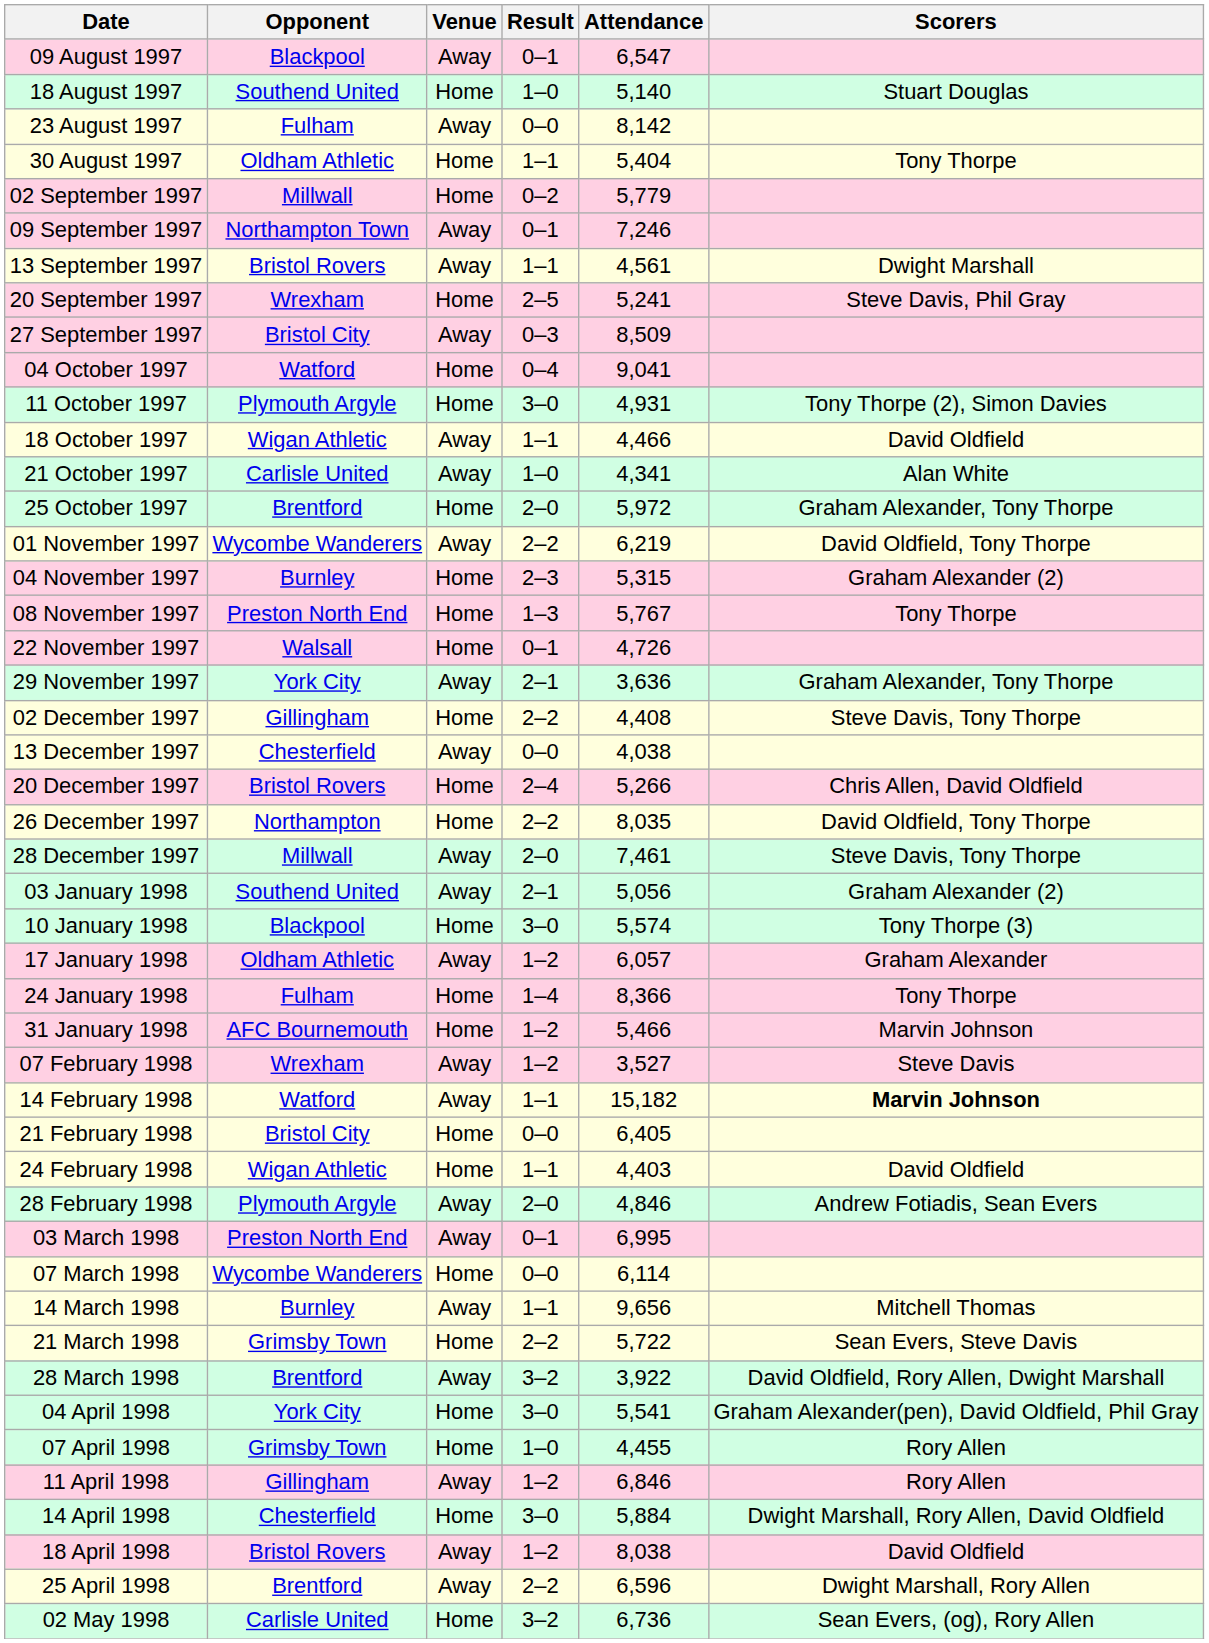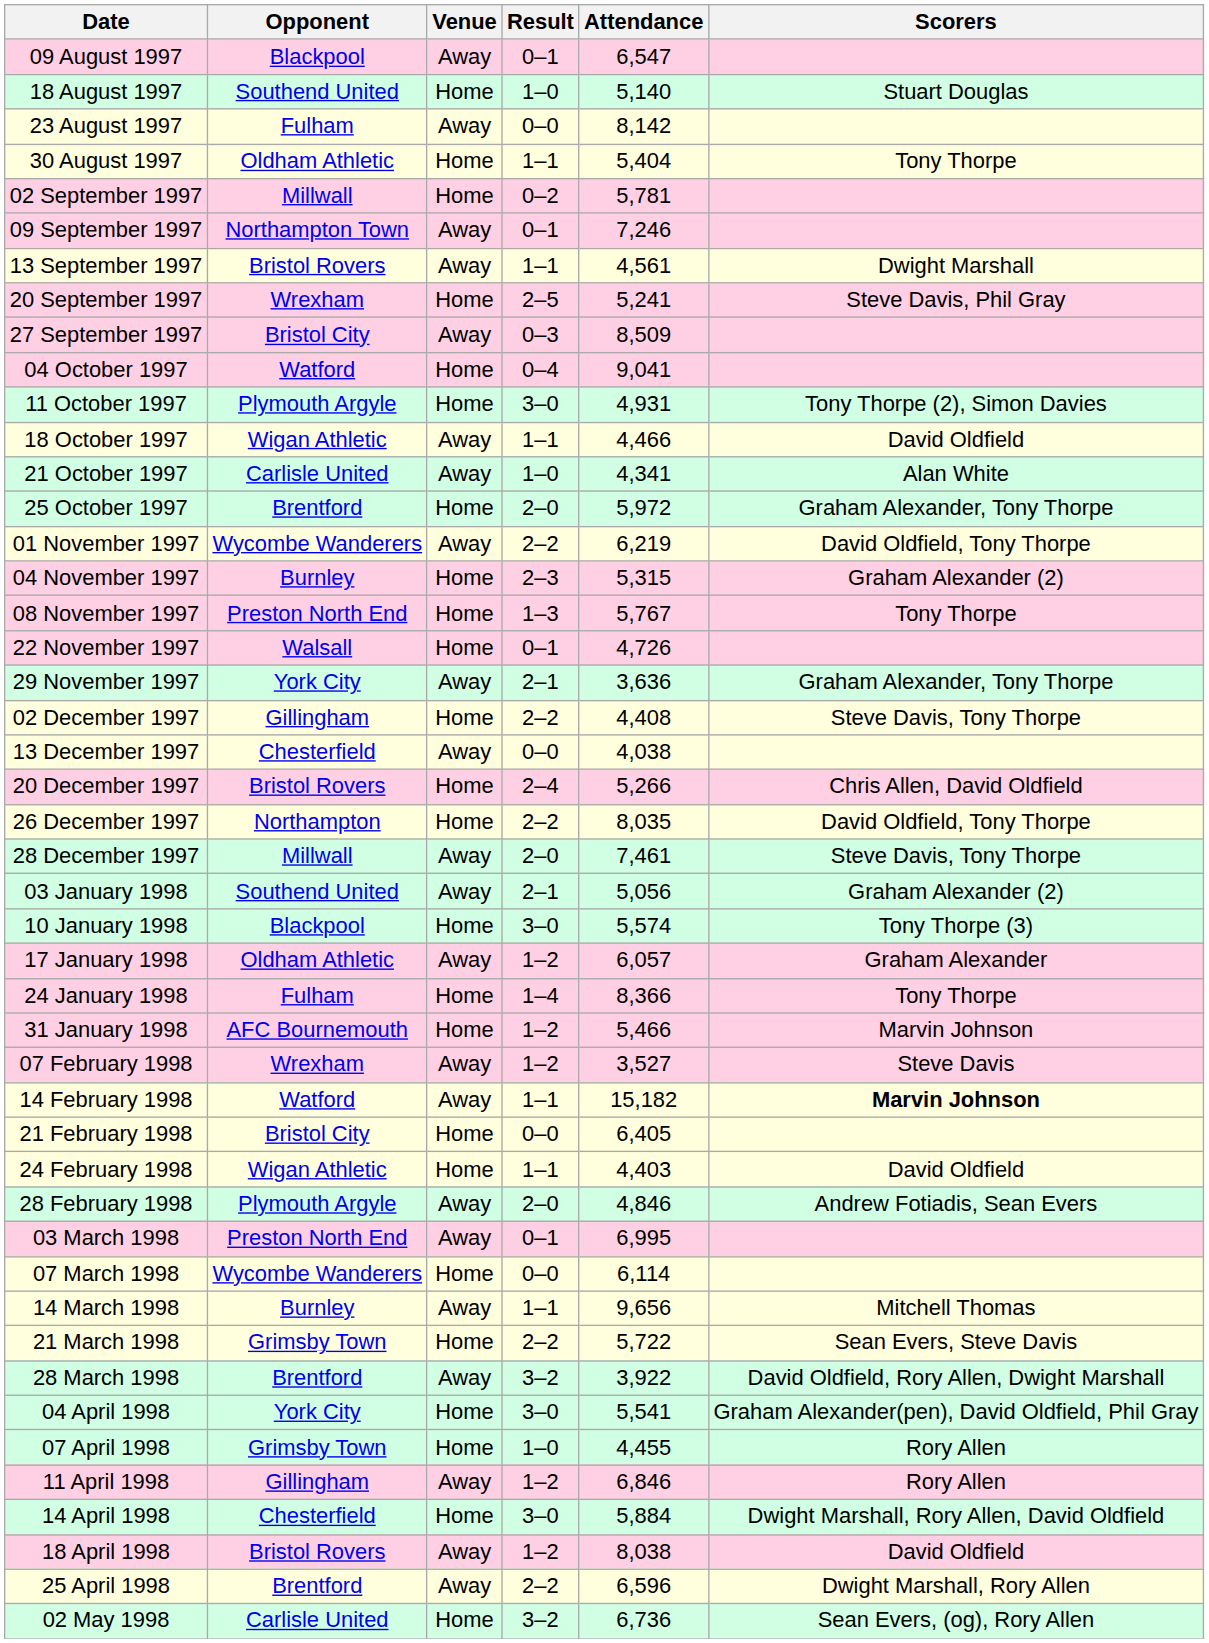 <table class="wikitable sortable" style="font-size:100%; text-align:center">
 <tr>
 <th>Date</th>
 <th>Opponent</th>
 <th>Venue</th>
 <th>Result</th>
 <th>Attendance</th>
 <th>Scorers</th>
 </tr>
 <tr style="background-color: #ffd0e3;">
 <td>09 August 1997</td>
 <td><a href='#'>Blackpool</a></td>
 <td>Away</td>
 <td>0–1</td>
 <td>6,547</td>
 <td></td>
 </tr>
 <tr style="background-color: #d0ffe3;">
 <td>18 August 1997</td>
 <td><a href='#'>Southend United</a></td>
 <td>Home</td>
 <td>1–0</td>
 <td>5,140</td>
 <td>Stuart Douglas</td>
 </tr>
 <tr style="background-color: #ffffdd;">
 <td>23 August 1997</td>
 <td><a href='#'>Fulham</a></td>
 <td>Away</td>
 <td>0–0</td>
 <td>8,142</td>
 <td></td>
 </tr>
 <tr style="background-color: #ffffdd;">
 <td>30 August 1997</td>
 <td><a href='#'>Oldham Athletic</a></td>
 <td>Home</td>
 <td>1–1</td>
 <td>5,404</td>
 <td>Tony Thorpe</td>
 </tr>
 <tr style="background-color: #ffd0e3;">
 <td>02 September 1997</td>
 <td><a href='#'>Millwall</a></td>
 <td>Home</td>
 <td>0–2</td>
-<td>5,779</td>
+<td>5,781</td>
 <td></td>
 </tr>
 <tr style="background-color: #ffd0e3;">
 <td>09 September 1997</td>
 <td><a href='#'>Northampton Town</a></td>
 <td>Away</td>
 <td>0–1</td>
 <td>7,246</td>
 <td></td>
 </tr>
 <tr style="background-color: #ffffdd;">
 <td>13 September 1997</td>
 <td><a href='#'>Bristol Rovers</a></td>
 <td>Away</td>
 <td>1–1</td>
 <td>4,561</td>
 <td>Dwight Marshall</td>
 </tr>
 <tr style="background-color: #ffd0e3;">
 <td>20 September 1997</td>
 <td><a href='#'>Wrexham</a></td>
 <td>Home</td>
 <td>2–5</td>
 <td>5,241</td>
 <td>Steve Davis, Phil Gray</td>
 </tr>
 <tr style="background-color: #ffd0e3;">
 <td>27 September 1997</td>
 <td><a href='#'>Bristol City</a></td>
 <td>Away</td>
 <td>0–3</td>
 <td>8,509</td>
 <td></td>
 </tr>
 <tr style="background-color: #ffd0e3;">
 <td>04 October 1997</td>
 <td><a href='#'>Watford</a></td>
 <td>Home</td>
 <td>0–4</td>
 <td>9,041</td>
 <td></td>
 </tr>
 <tr style="background-color: #d0ffe3;">
 <td>11 October 1997</td>
 <td><a href='#'>Plymouth Argyle</a></td>
 <td>Home</td>
 <td>3–0</td>
 <td>4,931</td>
 <td>Tony Thorpe (2), Simon Davies</td>
 </tr>
 <tr style="background-color: #ffffdd;">
 <td>18 October 1997</td>
 <td><a href='#'>Wigan Athletic</a></td>
 <td>Away</td>
 <td>1–1</td>
 <td>4,466</td>
 <td>David Oldfield</td>
 </tr>
 <tr style="background-color: #d0ffe3;">
 <td>21 October 1997</td>
 <td><a href='#'>Carlisle United</a></td>
 <td>Away</td>
 <td>1–0</td>
 <td>4,341</td>
 <td>Alan White</td>
 </tr>
 <tr style="background-color: #d0ffe3;">
 <td>25 October 1997</td>
 <td><a href='#'>Brentford</a></td>
 <td>Home</td>
 <td>2–0</td>
 <td>5,972</td>
 <td>Graham Alexander, Tony Thorpe</td>
 </tr>
 <tr style="background-color: #ffffdd;">
 <td>01 November 1997</td>
 <td><a href='#'>Wycombe Wanderers</a></td>
 <td>Away</td>
 <td>2–2</td>
 <td>6,219</td>
 <td>David Oldfield, Tony Thorpe</td>
 </tr>
 <tr style="background-color: #ffd0e3;">
 <td>04 November 1997</td>
 <td><a href='#'>Burnley</a></td>
 <td>Home</td>
 <td>2–3</td>
 <td>5,315</td>
 <td>Graham Alexander (2)</td>
 </tr>
 <tr style="background-color: #ffd0e3;">
 <td>08 November 1997</td>
 <td><a href='#'>Preston North End</a></td>
 <td>Home</td>
 <td>1–3</td>
 <td>5,767</td>
 <td>Tony Thorpe</td>
 </tr>
 <tr style="background-color: #ffd0e3;">
 <td>22 November 1997</td>
 <td><a href='#'>Walsall</a></td>
 <td>Home</td>
 <td>0–1</td>
 <td>4,726</td>
 <td></td>
 </tr>
 <tr style="background-color: #d0ffe3;">
 <td>29 November 1997</td>
 <td><a href='#'>York City</a></td>
 <td>Away</td>
 <td>2–1</td>
 <td>3,636</td>
 <td>Graham Alexander, Tony Thorpe</td>
 </tr>
 <tr style="background-color: #ffffdd;">
 <td>02 December 1997</td>
 <td><a href='#'>Gillingham</a></td>
 <td>Home</td>
 <td>2–2</td>
 <td>4,408</td>
 <td>Steve Davis, Tony Thorpe</td>
 </tr>
 <tr style="background-color: #ffffdd;">
 <td>13 December 1997</td>
 <td><a href='#'>Chesterfield</a></td>
 <td>Away</td>
 <td>0–0</td>
 <td>4,038</td>
 <td></td>
 </tr>
 <tr style="background-color: #ffd0e3;">
 <td>20 December 1997</td>
 <td><a href='#'>Bristol Rovers</a></td>
 <td>Home</td>
 <td>2–4</td>
 <td>5,266</td>
 <td>Chris Allen, David Oldfield</td>
 </tr>
 <tr style="background-color: #ffffdd;">
 <td>26 December 1997</td>
 <td><a href='#'>Northampton</a></td>
 <td>Home</td>
 <td>2–2</td>
 <td>8,035</td>
 <td>David Oldfield, Tony Thorpe</td>
 </tr>
 <tr style="background-color: #d0ffe3;">
 <td>28 December 1997</td>
 <td><a href='#'>Millwall</a></td>
 <td>Away</td>
 <td>2–0</td>
 <td>7,461</td>
 <td>Steve Davis, Tony Thorpe</td>
 </tr>
 <tr style="background-color: #d0ffe3;">
 <td>03 January 1998</td>
 <td><a href='#'>Southend United</a></td>
 <td>Away</td>
 <td>2–1</td>
 <td>5,056</td>
 <td>Graham Alexander (2)</td>
 </tr>
 <tr style="background-color: #d0ffe3;">
 <td>10 January 1998</td>
 <td><a href='#'>Blackpool</a></td>
 <td>Home</td>
 <td>3–0</td>
 <td>5,574</td>
 <td>Tony Thorpe (3)</td>
 </tr>
 <tr style="background-color: #ffd0e3;">
 <td>17 January 1998</td>
 <td><a href='#'>Oldham Athletic</a></td>
 <td>Away</td>
 <td>1–2</td>
 <td>6,057</td>
 <td>Graham Alexander</td>
 </tr>
 <tr style="background-color: #ffd0e3;">
 <td>24 January 1998</td>
 <td><a href='#'>Fulham</a></td>
 <td>Home</td>
 <td>1–4</td>
 <td>8,366</td>
 <td>Tony Thorpe</td>
 </tr>
 <tr style="background-color: #ffd0e3;">
 <td>31 January 1998</td>
 <td><a href='#'>AFC Bournemouth</a></td>
 <td>Home</td>
 <td>1–2</td>
 <td>5,466</td>
 <td>Marvin Johnson</td>
 </tr>
 <tr style="background-color: #ffd0e3;">
 <td>07 February 1998</td>
 <td><a href='#'>Wrexham</a></td>
 <td>Away</td>
 <td>1–2</td>
 <td>3,527</td>
 <td>Steve Davis</td>
 </tr>
 <tr style="background-color: #ffffdd;">
 <td>14 February 1998</td>
 <td><a href='#'>Watford</a></td>
 <td>Away</td>
 <td>1–1</td>
 <td>15,182</td>
 <td><strong>Marvin Johnson</strong></td>
 </tr>
 <tr style="background-color: #ffffdd;">
 <td>21 February 1998</td>
 <td><a href='#'>Bristol City</a></td>
 <td>Home</td>
 <td>0–0</td>
 <td>6,405</td>
 <td></td>
 </tr>
 <tr style="background-color: #ffffdd;">
 <td>24 February 1998</td>
 <td><a href='#'>Wigan Athletic</a></td>
 <td>Home</td>
 <td>1–1</td>
 <td>4,403</td>
 <td>David Oldfield</td>
 </tr>
 <tr style="background-color: #d0ffe3;">
 <td>28 February 1998</td>
 <td><a href='#'>Plymouth Argyle</a></td>
 <td>Away</td>
 <td>2–0</td>
 <td>4,846</td>
 <td>Andrew Fotiadis, Sean Evers</td>
 </tr>
 <tr style="background-color: #ffd0e3;">
 <td>03 March 1998</td>
 <td><a href='#'>Preston North End</a></td>
 <td>Away</td>
 <td>0–1</td>
 <td>6,995</td>
 <td></td>
 </tr>
 <tr style="background-color: #ffffdd;">
 <td>07 March 1998</td>
 <td><a href='#'>Wycombe Wanderers</a></td>
 <td>Home</td>
 <td>0–0</td>
 <td>6,114</td>
 <td></td>
 </tr>
 <tr style="background-color: #ffffdd;">
 <td>14 March 1998</td>
 <td><a href='#'>Burnley</a></td>
 <td>Away</td>
 <td>1–1</td>
 <td>9,656</td>
 <td>Mitchell Thomas</td>
 </tr>
 <tr style="background-color: #ffffdd;">
 <td>21 March 1998</td>
 <td><a href='#'>Grimsby Town</a></td>
 <td>Home</td>
 <td>2–2</td>
 <td>5,722</td>
 <td>Sean Evers, Steve Davis</td>
 </tr>
 <tr style="background-color: #d0ffe3;">
 <td>28 March 1998</td>
 <td><a href='#'>Brentford</a></td>
 <td>Away</td>
 <td>3–2</td>
 <td>3,922</td>
 <td>David Oldfield, Rory Allen, Dwight Marshall</td>
 </tr>
 <tr style="background-color: #d0ffe3;">
 <td>04 April 1998</td>
 <td><a href='#'>York City</a></td>
 <td>Home</td>
 <td>3–0</td>
 <td>5,541</td>
 <td>Graham Alexander(pen), David Oldfield, Phil Gray</td>
 </tr>
 <tr style="background-color: #d0ffe3;">
 <td>07 April 1998</td>
 <td><a href='#'>Grimsby Town</a></td>
 <td>Home</td>
 <td>1–0</td>
 <td>4,455</td>
 <td>Rory Allen</td>
 </tr>
 <tr style="background-color: #ffd0e3;">
 <td>11 April 1998</td>
 <td><a href='#'>Gillingham</a></td>
 <td>Away</td>
 <td>1–2</td>
 <td>6,846</td>
 <td>Rory Allen</td>
 </tr>
 <tr style="background-color: #d0ffe3;">
 <td>14 April 1998</td>
 <td><a href='#'>Chesterfield</a></td>
 <td>Home</td>
 <td>3–0</td>
 <td>5,884</td>
 <td>Dwight Marshall, Rory Allen, David Oldfield</td>
 </tr>
 <tr style="background-color: #ffd0e3;">
 <td>18 April 1998</td>
 <td><a href='#'>Bristol Rovers</a></td>
 <td>Away</td>
 <td>1–2</td>
 <td>8,038</td>
 <td>David Oldfield</td>
 </tr>
 <tr style="background-color: #ffffdd;">
 <td>25 April 1998</td>
 <td><a href='#'>Brentford</a></td>
 <td>Away</td>
 <td>2–2</td>
 <td>6,596</td>
 <td>Dwight Marshall, Rory Allen</td>
 </tr>
 <tr style="background-color: #d0ffe3;">
 <td>02 May 1998</td>
 <td><a href='#'>Carlisle United</a></td>
 <td>Home</td>
 <td>3–2</td>
 <td>6,736</td>
 <td>Sean Evers, (og), Rory Allen</td>
 </tr>
 </table>
